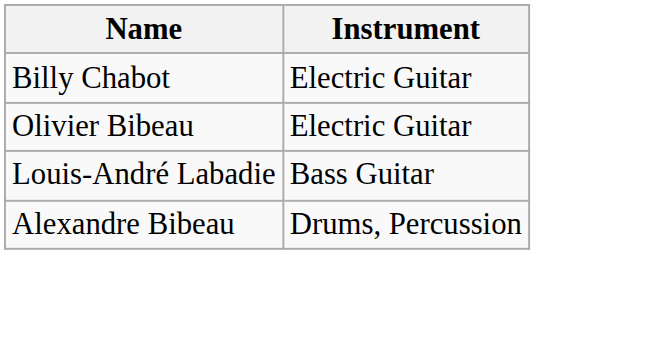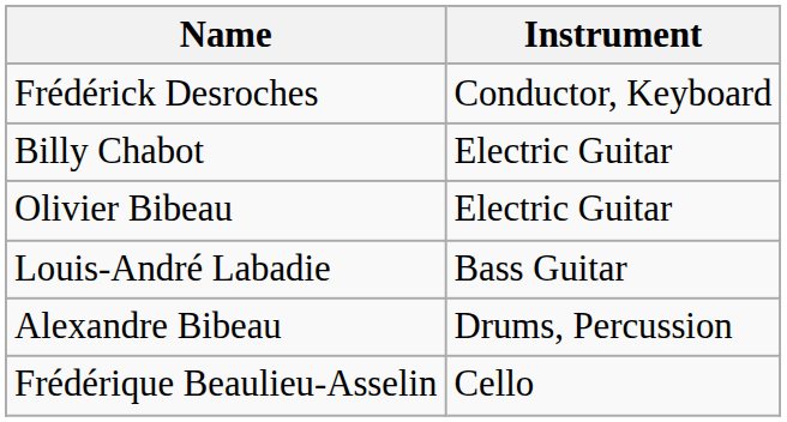 <table class="wikitable">
 <tr>
 <th>Name</th>
 <th>Instrument</th>
+</tr>
+<tr>
+<td>Frédérick Desroches</td>
+<td>Conductor, Keyboard</td>
 </tr>
 <tr>
 <td>Billy Chabot</td>
 <td>Electric Guitar</td>
 </tr>
 <tr>
 <td>Olivier Bibeau</td>
 <td>Electric Guitar</td>
 </tr>
 <tr>
 <td>Louis-André Labadie</td>
 <td>Bass Guitar</td>
 </tr>
 <tr>
 <td>Alexandre Bibeau</td>
 <td>Drums, Percussion</td>
 </tr>
+<tr>
+<td>Frédérique Beaulieu-Asselin</td>
+<td>Cello</td>
+</tr>
 </table>
